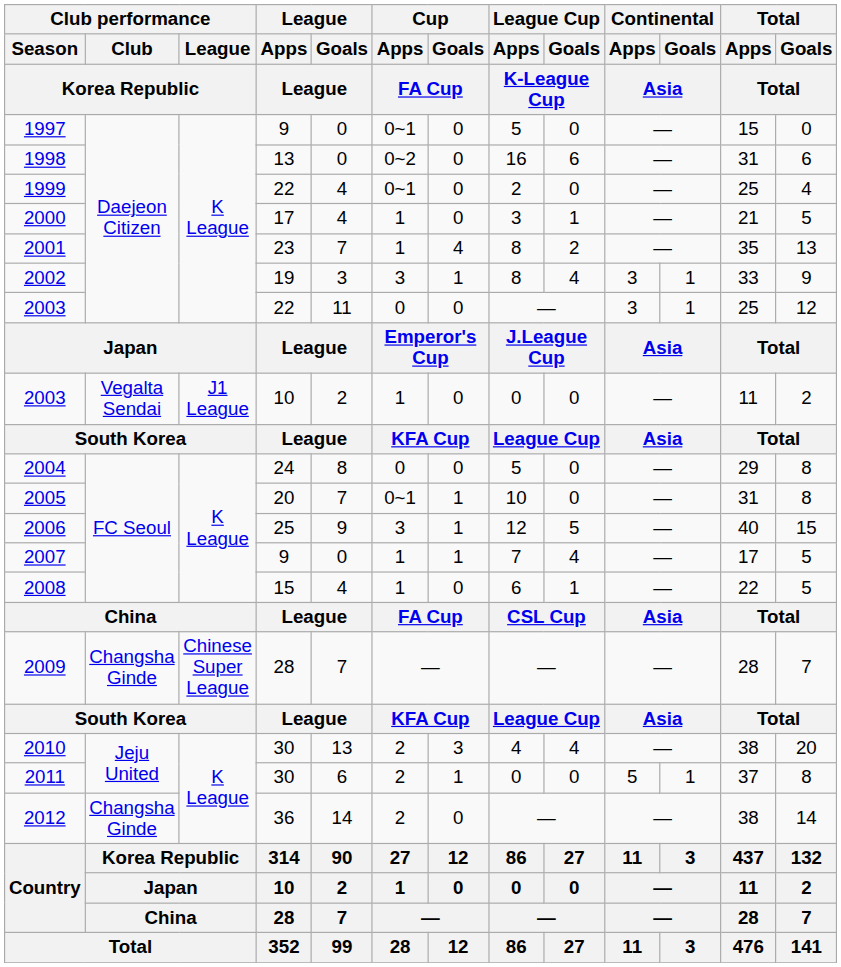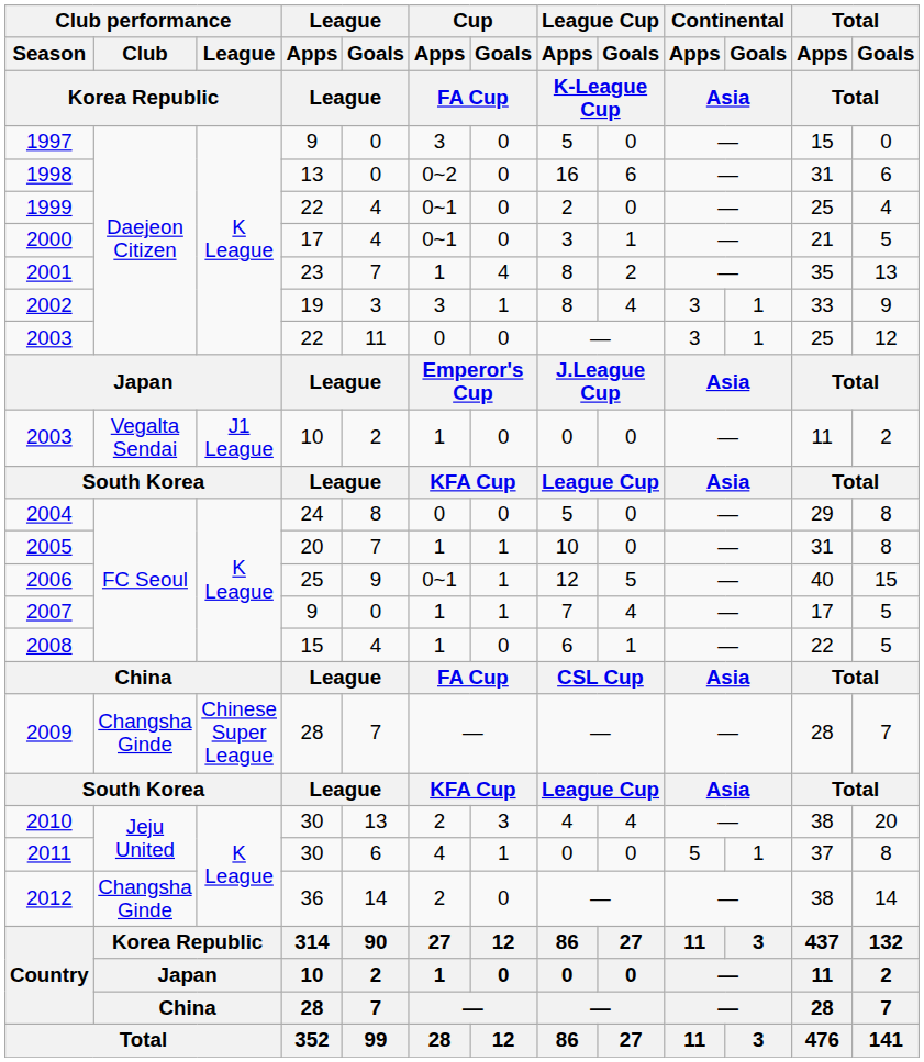 <table class="wikitable" style="text-align:center;">
 <tr>
 <th colspan=3>Club performance</th>
 <th colspan=2>League</th>
 <th colspan=2>Cup</th>
 <th colspan=2>League Cup</th>
 <th colspan=2>Continental</th>
 <th colspan=2>Total</th>
 </tr>
 <tr>
 <th>Season</th>
 <th>Club</th>
 <th>League</th>
 <th>Apps</th>
 <th>Goals</th>
 <th>Apps</th>
 <th>Goals</th>
 <th>Apps</th>
 <th>Goals</th>
 <th>Apps</th>
 <th>Goals</th>
 <th>Apps</th>
 <th>Goals</th>
 </tr>
 <tr>
 <th colspan=3>Korea Republic</th>
 <th colspan=2>League</th>
 <th colspan=2><a href='#'>FA Cup</a></th>
 <th colspan=2><a href='#'>K-League Cup</a></th>
 <th colspan=2><a href='#'>Asia</a></th>
 <th colspan=2>Total</th>
 </tr>
 <tr>
 <td><a href='#'>1997</a></td>
 <td rowspan=7><a href='#'>Daejeon Citizen</a></td>
 <td rowspan=7><a href='#'>K League</a></td>
 <td>9</td>
 <td>0</td>
-<td>0~1</td>
+<td>3</td>
 <td>0</td>
 <td>5</td>
 <td>0</td>
 <td colspan=2>—</td>
 <td>15</td>
 <td>0</td>
 </tr>
 <tr>
 <td><a href='#'>1998</a></td>
 <td>13</td>
 <td>0</td>
 <td>0~2</td>
 <td>0</td>
 <td>16</td>
 <td>6</td>
 <td colspan=2>—</td>
 <td>31</td>
 <td>6</td>
 </tr>
 <tr>
 <td><a href='#'>1999</a></td>
 <td>22</td>
 <td>4</td>
 <td>0~1</td>
 <td>0</td>
 <td>2</td>
 <td>0</td>
 <td colspan=2>—</td>
 <td>25</td>
 <td>4</td>
 </tr>
 <tr>
 <td><a href='#'>2000</a></td>
 <td>17</td>
 <td>4</td>
-<td>1</td>
+<td>0~1</td>
 <td>0</td>
 <td>3</td>
 <td>1</td>
 <td colspan=2>—</td>
 <td>21</td>
 <td>5</td>
 </tr>
 <tr>
 <td><a href='#'>2001</a></td>
 <td>23</td>
 <td>7</td>
 <td>1</td>
 <td>4</td>
 <td>8</td>
 <td>2</td>
 <td colspan=2>—</td>
 <td>35</td>
 <td>13</td>
 </tr>
 <tr>
 <td><a href='#'>2002</a></td>
 <td>19</td>
 <td>3</td>
 <td>3</td>
 <td>1</td>
 <td>8</td>
 <td>4</td>
 <td>3</td>
 <td>1</td>
 <td>33</td>
 <td>9</td>
 </tr>
 <tr>
 <td><a href='#'>2003</a></td>
 <td>22</td>
 <td>11</td>
 <td>0</td>
 <td>0</td>
 <td colspan=2>—</td>
 <td>3</td>
 <td>1</td>
 <td>25</td>
 <td>12</td>
 </tr>
 <tr>
 <th colspan=3>Japan</th>
 <th colspan=2>League</th>
 <th colspan=2><a href='#'>Emperor's Cup</a></th>
 <th colspan=2><a href='#'>J.League Cup</a></th>
 <th colspan=2><a href='#'>Asia</a></th>
 <th colspan=2>Total</th>
 </tr>
 <tr>
 <td><a href='#'>2003</a></td>
 <td><a href='#'>Vegalta Sendai</a></td>
 <td><a href='#'>J1 League</a></td>
 <td>10</td>
 <td>2</td>
 <td>1</td>
 <td>0</td>
 <td>0</td>
 <td>0</td>
 <td colspan=2>—</td>
 <td>11</td>
 <td>2</td>
 </tr>
 <tr>
 <th colspan=3>South Korea</th>
 <th colspan=2>League</th>
 <th colspan=2><a href='#'>KFA Cup</a></th>
 <th colspan=2><a href='#'>League Cup</a></th>
 <th colspan=2><a href='#'>Asia</a></th>
 <th colspan=2>Total</th>
 </tr>
 <tr>
 <td><a href='#'>2004</a></td>
 <td rowspan=5><a href='#'>FC Seoul</a></td>
 <td rowspan=5><a href='#'>K League</a></td>
 <td>24</td>
 <td>8</td>
 <td>0</td>
 <td>0</td>
 <td>5</td>
 <td>0</td>
 <td colspan=2>—</td>
 <td>29</td>
 <td>8</td>
 </tr>
 <tr>
 <td><a href='#'>2005</a></td>
 <td>20</td>
 <td>7</td>
-<td>0~1</td>
+<td>1</td>
 <td>1</td>
 <td>10</td>
 <td>0</td>
 <td colspan=2>—</td>
 <td>31</td>
 <td>8</td>
 </tr>
 <tr>
 <td><a href='#'>2006</a></td>
 <td>25</td>
 <td>9</td>
-<td>3</td>
+<td>0~1</td>
 <td>1</td>
 <td>12</td>
 <td>5</td>
 <td colspan=2>—</td>
 <td>40</td>
 <td>15</td>
 </tr>
 <tr>
 <td><a href='#'>2007</a></td>
 <td>9</td>
 <td>0</td>
 <td>1</td>
 <td>1</td>
 <td>7</td>
 <td>4</td>
 <td colspan=2>—</td>
 <td>17</td>
 <td>5</td>
 </tr>
 <tr>
 <td><a href='#'>2008</a></td>
 <td>15</td>
 <td>4</td>
 <td>1</td>
 <td>0</td>
 <td>6</td>
 <td>1</td>
 <td colspan=2>—</td>
 <td>22</td>
 <td>5</td>
 </tr>
 <tr>
 <th colspan=3>China</th>
 <th colspan=2>League</th>
 <th colspan=2><a href='#'>FA Cup</a></th>
 <th colspan=2><a href='#'>CSL Cup</a></th>
 <th colspan=2><a href='#'>Asia</a></th>
 <th colspan=2>Total</th>
 </tr>
 <tr>
 <td><a href='#'>2009</a></td>
 <td><a href='#'>Changsha Ginde</a></td>
 <td><a href='#'>Chinese Super League</a></td>
 <td>28</td>
 <td>7</td>
 <td colspan=2>—</td>
 <td colspan=2>—</td>
 <td colspan=2>—</td>
 <td>28</td>
 <td>7</td>
 </tr>
 <tr>
 <th colspan=3>South Korea</th>
 <th colspan=2>League</th>
 <th colspan=2><a href='#'>KFA Cup</a></th>
 <th colspan=2><a href='#'>League Cup</a></th>
 <th colspan=2><a href='#'>Asia</a></th>
 <th colspan=2>Total</th>
 </tr>
 <tr>
 <td><a href='#'>2010</a></td>
 <td rowspan=2><a href='#'>Jeju United</a></td>
 <td rowspan=3><a href='#'>K League</a></td>
 <td>30</td>
 <td>13</td>
 <td>2</td>
 <td>3</td>
 <td>4</td>
 <td>4</td>
 <td colspan=2>—</td>
 <td>38</td>
 <td>20</td>
 </tr>
 <tr>
 <td><a href='#'>2011</a></td>
 <td>30</td>
 <td>6</td>
-<td>2</td>
+<td>4</td>
 <td>1</td>
 <td>0</td>
 <td>0</td>
 <td>5</td>
 <td>1</td>
 <td>37</td>
 <td>8</td>
 </tr>
 <tr>
 <td><a href='#'>2012</a></td>
 <td><a href='#'>Changsha Ginde</a></td>
 <td>36</td>
 <td>14</td>
 <td>2</td>
 <td>0</td>
 <td colspan=2>—</td>
 <td colspan=2>—</td>
 <td>38</td>
 <td>14</td>
 </tr>
 <tr>
 <th rowspan=3>Country</th>
 <th colspan=2>Korea Republic</th>
 <th>314</th>
 <th>90</th>
 <th>27</th>
 <th>12</th>
 <th>86</th>
 <th>27</th>
 <th>11</th>
 <th>3</th>
 <th>437</th>
 <th>132</th>
 </tr>
 <tr>
 <th colspan=2>Japan</th>
 <th>10</th>
 <th>2</th>
 <th>1</th>
 <th>0</th>
 <th>0</th>
 <th>0</th>
 <th colspan=2>—</th>
 <th>11</th>
 <th>2</th>
 </tr>
 <tr>
 <th colspan=2>China</th>
 <th>28</th>
 <th>7</th>
 <th colspan=2>—</th>
 <th colspan=2>—</th>
 <th colspan=2>—</th>
 <th>28</th>
 <th>7</th>
 </tr>
 <tr>
 <th colspan=3>Total</th>
 <th>352</th>
 <th>99</th>
 <th>28</th>
 <th>12</th>
 <th>86</th>
 <th>27</th>
 <th>11</th>
 <th>3</th>
 <th>476</th>
 <th>141</th>
 </tr>
 </table>
